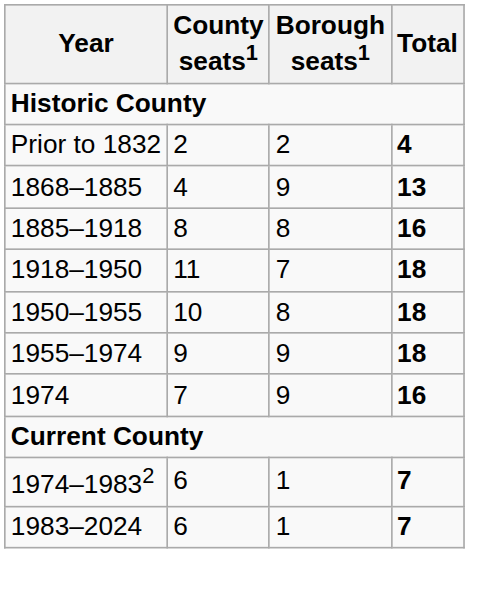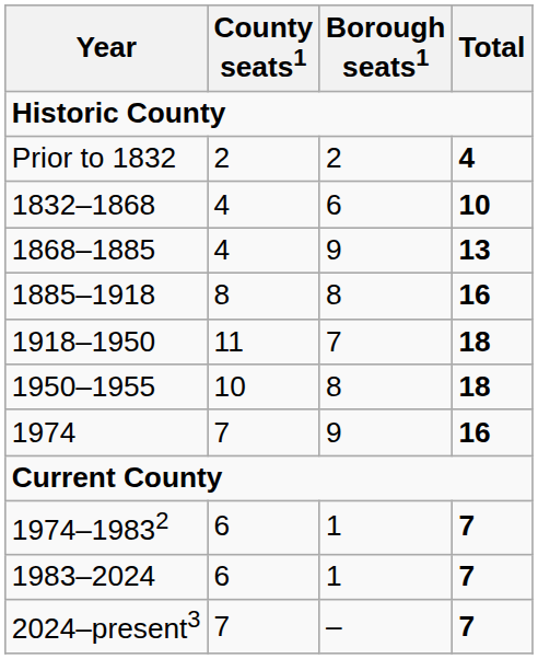 <table class="wikitable">
 <tr>
 <th>Year</th>
 <th>County<br>seats<sup>1</sup></th>
 <th>Borough<br>seats<sup>1</sup></th>
 <th>Total</th>
 </tr>
 <tr>
 <td colspan="4"><strong>Historic County</strong></td>
 </tr>
 <tr>
 <td>Prior to 1832</td>
 <td>2</td>
 <td>2</td>
 <td><strong>4</strong></td>
+</tr>
+<tr>
+<td>1832–1868</td>
+<td>4</td>
+<td>6</td>
+<td><strong>10</strong></td>
 </tr>
 <tr>
 <td>1868–1885</td>
 <td>4</td>
 <td>9</td>
 <td><strong>13</strong></td>
 </tr>
 <tr>
 <td>1885–1918</td>
 <td>8</td>
 <td>8</td>
 <td><strong>16</strong></td>
 </tr>
 <tr>
 <td>1918–1950</td>
 <td>11</td>
 <td>7</td>
 <td><strong>18</strong></td>
 </tr>
 <tr>
 <td>1950–1955</td>
 <td>10</td>
 <td>8</td>
 <td><strong>18</strong></td>
 </tr>
 <tr>
-<td>1955–1974</td>
-<td>9</td>
-<td>9</td>
-<td><strong>18</strong></td>
-</tr>
-<tr>
 <td>1974</td>
 <td>7</td>
 <td>9</td>
 <td><strong>16</strong></td>
 </tr>
 <tr>
 <td colspan="4"><strong>Current County</strong></td>
 </tr>
 <tr>
 <td>1974–1983<sup>2</sup></td>
 <td>6</td>
 <td>1</td>
 <td><strong>7</strong></td>
 </tr>
 <tr>
 <td>1983–2024</td>
 <td>6</td>
 <td>1</td>
 <td><strong>7</strong></td>
 </tr>
+<tr>
+<td>2024–present<sup>3</sup></td>
+<td>7</td>
+<td>–</td>
+<td><strong>7</strong></td>
+</tr>
 </table>
